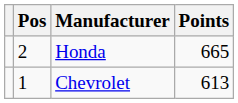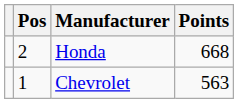 <table class="wikitable" style="font-size: 95%;">
 <tr>
 <th></th>
 <th>Pos</th>
 <th>Manufacturer</th>
 <th>Points</th>
 </tr>
 <tr>
 <td align="left"></td>
 <td>2</td>
 <td> <a href='#'>Honda</a></td>
-<td align="right">665</td>
+<td align="right">668</td>
 </tr>
 <tr>
 <td align="left"></td>
 <td>1</td>
 <td> <a href='#'>Chevrolet</a></td>
-<td align="right">613</td>
+<td align="right">563</td>
 </tr>
 </table>
